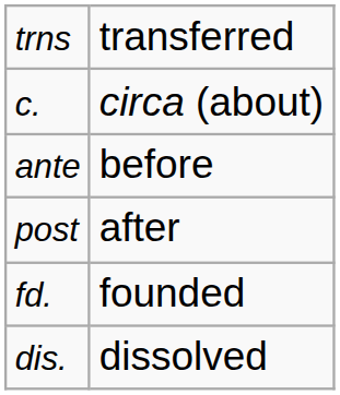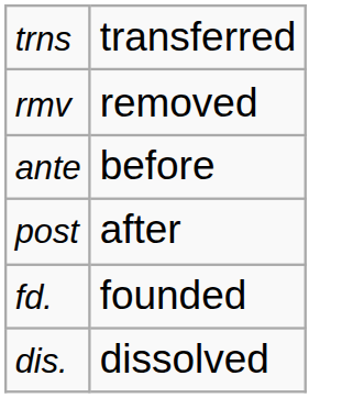 <table class="wikitable">
 <tr>
 <td><small><em>trns</em></small></td>
 <td>transferred</td>
 </tr>
 <tr>
-<td><small><em>c.</em></small></td>
-<td><em>circa</em> (about)</td>
+<td><small><em>rmv</em></small></td>
+<td>removed</td>
 </tr>
 <tr>
 <td><small><em>ante</em></small></td>
 <td>before</td>
 </tr>
 <tr>
 <td><small><em>post</em></small></td>
 <td>after</td>
 </tr>
 <tr>
 <td><small><em>fd.</em></small></td>
 <td>founded</td>
 </tr>
 <tr>
 <td><small><em>dis.</em></small></td>
 <td>dissolved</td>
 </tr>
 </table>
